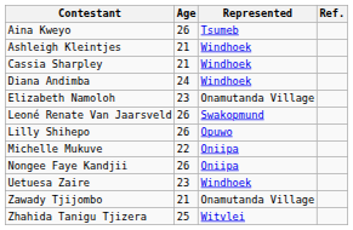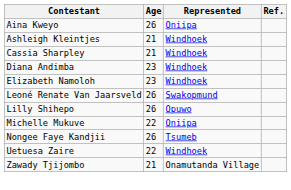 <table class="wikitable" style="font-size:95%;">
 <tr>
 <th>Contestant</th>
 <th>Age</th>
 <th>Represented</th>
 <th>Ref.</th>
 </tr>
 <tr>
 <td>Aina Kweyo</td>
 <td>26</td>
-<td><a href='#'>Tsumeb</a></td>
+<td><a href='#'>Oniipa</a></td>
 <td></td>
 </tr>
 <tr>
 <td>Ashleigh Kleintjes</td>
 <td>21</td>
 <td><a href='#'>Windhoek</a></td>
 <td></td>
 </tr>
 <tr>
 <td>Cassia Sharpley</td>
 <td>21</td>
 <td><a href='#'>Windhoek</a></td>
 <td></td>
 </tr>
 <tr>
 <td>Diana Andimba</td>
-<td>24</td>
+<td>23</td>
 <td><a href='#'>Windhoek</a></td>
 <td></td>
 </tr>
 <tr>
 <td>Elizabeth Namoloh</td>
 <td>23</td>
-<td>Onamutanda Village</td>
+<td><a href='#'>Windhoek</a></td>
 <td></td>
 </tr>
 <tr>
 <td>Leoné Renate Van Jaarsveld</td>
 <td>26</td>
 <td><a href='#'>Swakopmund</a></td>
 <td></td>
 </tr>
 <tr>
 <td>Lilly Shihepo</td>
 <td>26</td>
 <td><a href='#'>Opuwo</a></td>
 <td></td>
 </tr>
 <tr>
 <td>Michelle Mukuve</td>
 <td>22</td>
 <td><a href='#'>Oniipa</a></td>
 <td></td>
 </tr>
 <tr>
 <td>Nongee Faye Kandjii</td>
 <td>26</td>
-<td><a href='#'>Oniipa</a></td>
+<td><a href='#'>Tsumeb</a></td>
 <td></td>
 </tr>
 <tr>
 <td>Uetuesa Zaire</td>
-<td>23</td>
+<td>22</td>
 <td><a href='#'>Windhoek</a></td>
 <td></td>
 </tr>
 <tr>
 <td>Zawady Tjijombo</td>
 <td>21</td>
 <td>Onamutanda Village</td>
 <td></td>
 </tr>
-<tr>
-<td>Zhahida Tanigu Tjizera</td>
-<td>25</td>
-<td><a href='#'>Witvlei</a></td>
-<td></td>
-</tr>
 </table>
